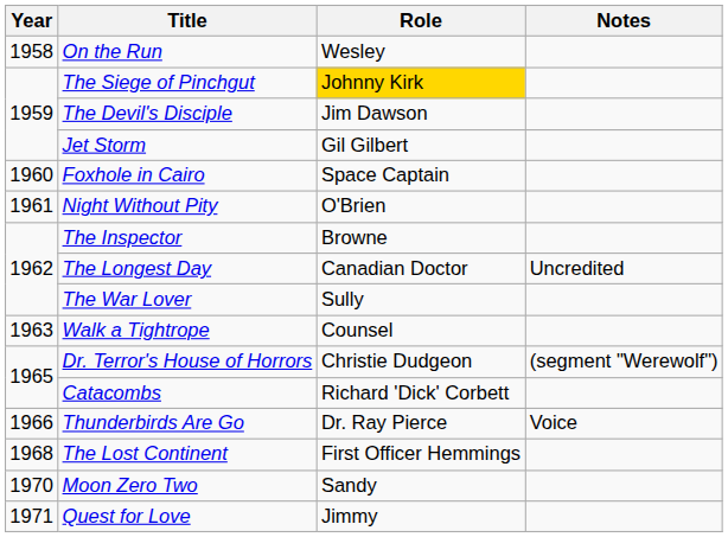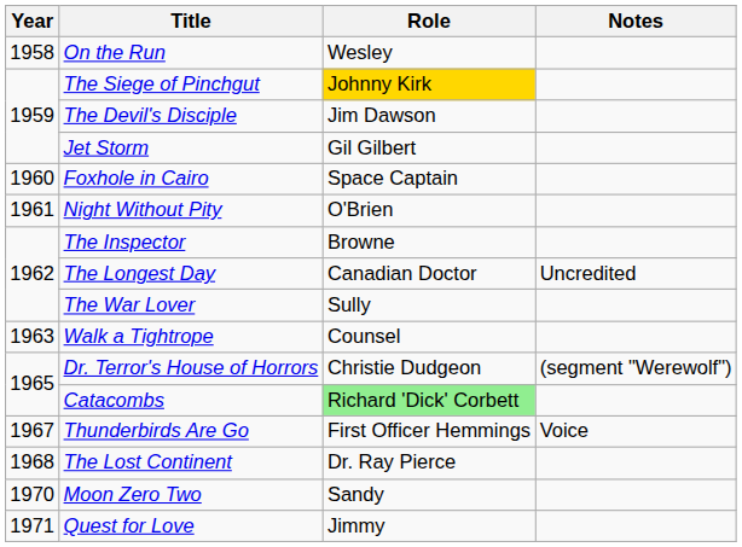 <table class="wikitable">
 <tr>
 <th>Year</th>
 <th>Title</th>
 <th>Role</th>
 <th>Notes</th>
 </tr>
 <tr>
 <td>1958</td>
 <td><em><a href='#'>On the Run</a></em></td>
 <td>Wesley</td>
 <td></td>
 </tr>
 <tr>
 <td rowspan="3">1959</td>
 <td><em><a href='#'>The Siege of Pinchgut</a></em></td>
 <td style="background: gold;">Johnny Kirk</td>
 <td></td>
 </tr>
 <tr>
 <td><em><a href='#'>The Devil's Disciple</a></em></td>
 <td>Jim Dawson</td>
 <td></td>
 </tr>
 <tr>
 <td><em><a href='#'>Jet Storm</a></em></td>
 <td>Gil Gilbert</td>
 <td></td>
 </tr>
 <tr>
 <td>1960</td>
 <td><em><a href='#'>Foxhole in Cairo</a></em></td>
 <td>Space Captain</td>
 <td></td>
 </tr>
 <tr>
 <td>1961</td>
 <td><em><a href='#'>Night Without Pity</a></em></td>
 <td>O'Brien</td>
 <td></td>
 </tr>
 <tr>
 <td rowspan="3">1962</td>
 <td><em><a href='#'>The Inspector</a></em></td>
 <td>Browne</td>
 <td></td>
 </tr>
 <tr>
 <td><em><a href='#'>The Longest Day</a></em></td>
 <td>Canadian Doctor</td>
 <td>Uncredited</td>
 </tr>
 <tr>
 <td><em><a href='#'>The War Lover</a></em></td>
 <td>Sully</td>
 <td></td>
 </tr>
 <tr>
 <td>1963</td>
 <td><em><a href='#'>Walk a Tightrope</a></em></td>
 <td>Counsel</td>
 <td></td>
 </tr>
 <tr>
 <td rowspan="2">1965</td>
 <td><em><a href='#'>Dr. Terror's House of Horrors</a></em></td>
 <td>Christie Dudgeon</td>
 <td>(segment "Werewolf")</td>
 </tr>
 <tr>
 <td><em><a href='#'>Catacombs</a></em></td>
-<td>Richard 'Dick' Corbett</td>
+<td style="background: lightgreen;">Richard 'Dick' Corbett</td>
 <td></td>
 </tr>
 <tr>
-<td>1966</td>
+<td>1967</td>
 <td><em><a href='#'>Thunderbirds Are Go</a></em></td>
-<td>Dr. Ray Pierce</td>
+<td>First Officer Hemmings</td>
 <td>Voice</td>
 </tr>
 <tr>
 <td>1968</td>
 <td><em><a href='#'>The Lost Continent</a></em></td>
-<td>First Officer Hemmings</td>
+<td>Dr. Ray Pierce</td>
 <td></td>
 </tr>
 <tr>
 <td>1970</td>
 <td><em><a href='#'>Moon Zero Two</a></em></td>
 <td>Sandy</td>
 <td></td>
 </tr>
 <tr>
 <td>1971</td>
 <td><em><a href='#'>Quest for Love</a></em></td>
 <td>Jimmy</td>
 <td></td>
 </tr>
 </table>
